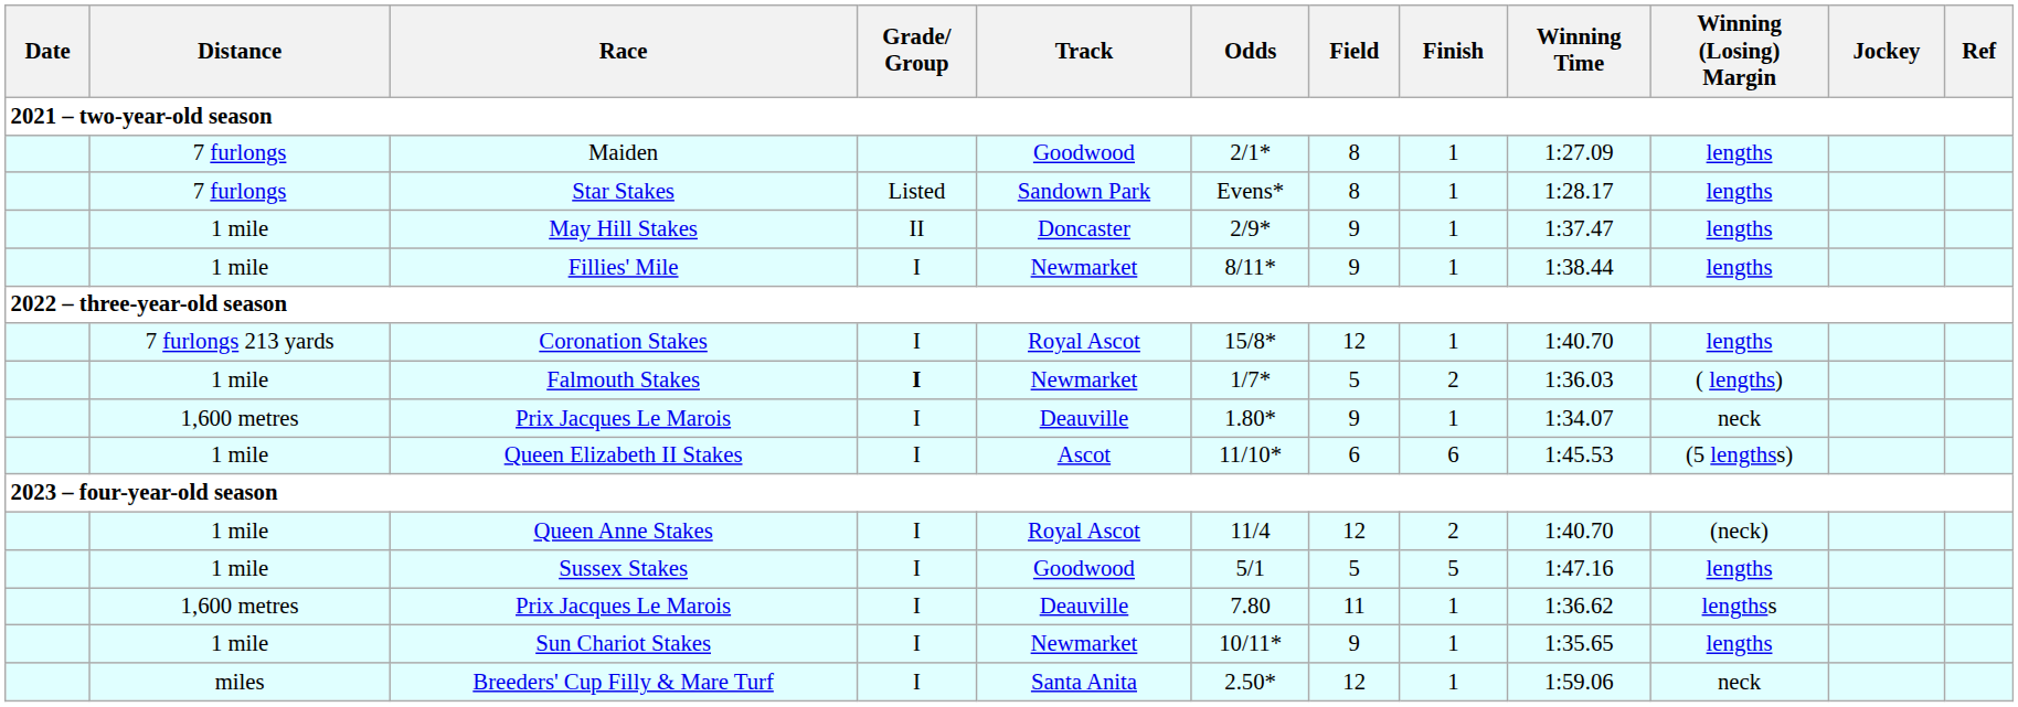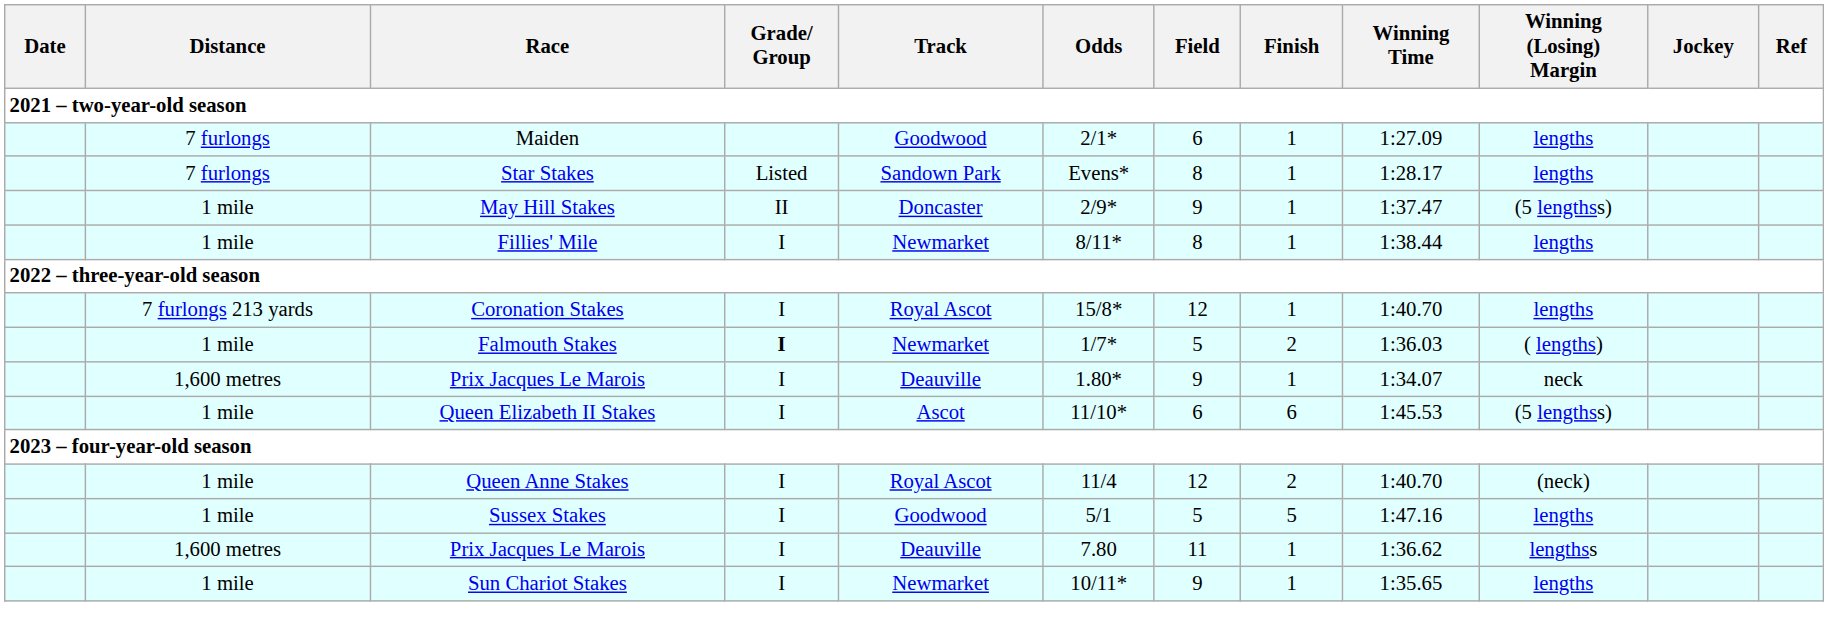 <table class = "wikitable sortable" style="text-align:center; width:100%; font-size:90%">
 <tr ,>
 <th scope="col">Date</th>
 <th scope="col">Distance</th>
 <th scope="col">Race</th>
 <th scope="col">Grade/<br>Group</th>
 <th scope="col">Track</th>
 <th scope="col">Odds</th>
 <th scope="col">Field</th>
 <th scope="col">Finish</th>
 <th scope="col">Winning<br>Time</th>
 <th scope="col">Winning<br>(Losing)<br>Margin</th>
 <th scope="col">Jockey</th>
 <th scope="col" class="unsortable">Ref</th>
 </tr>
 <tr style="background-color:white">
 <td align="left" colspan=12><strong>2021 – two-year-old season</strong></td>
 </tr>
 <tr style="background-color:lightcyan">
 <td></td>
 <td>  7 <a href='#'>furlongs</a></td>
 <td>Maiden</td>
 <td></td>
 <td><a href='#'>Goodwood</a></td>
 <td> 2/1*</td>
-<td>8</td>
+<td>6</td>
 <td>1</td>
 <td>1:27.09</td>
 <td>   <a href='#'>lengths</a></td>
 <td></td>
 <td></td>
 </tr>
 <tr style="background-color:lightcyan">
 <td></td>
 <td>  7 <a href='#'>furlongs</a></td>
 <td><a href='#'>Star Stakes</a></td>
 <td> Listed</td>
 <td><a href='#'>Sandown Park</a></td>
 <td> Evens*</td>
 <td>8</td>
 <td>1</td>
 <td>1:28.17</td>
 <td>   <a href='#'>lengths</a></td>
 <td></td>
 <td></td>
 </tr>
 <tr style="background-color:lightcyan">
 <td></td>
 <td>  1 mile</td>
 <td><a href='#'>May Hill Stakes</a></td>
 <td> II</td>
 <td><a href='#'>Doncaster</a></td>
 <td> 2/9*</td>
 <td>9</td>
 <td>1</td>
 <td>1:37.47</td>
-<td>   <a href='#'>lengths</a></td>
+<td>(5 <a href='#'>lengths</a>s)</td>
 <td></td>
 <td></td>
 </tr>
 <tr style="background-color:lightcyan">
 <td></td>
 <td>  1 mile</td>
 <td><a href='#'>Fillies' Mile</a></td>
 <td> I</td>
 <td><a href='#'>Newmarket</a></td>
 <td> 8/11*</td>
-<td>9</td>
+<td>8</td>
 <td>1</td>
 <td>1:38.44</td>
 <td>  <a href='#'>lengths</a></td>
 <td></td>
 <td></td>
 </tr>
 <tr style="background-color:white">
 <td align="left" colspan=12><strong>2022 – three-year-old season</strong></td>
 </tr>
 <tr style="background-color:lightcyan">
 <td></td>
 <td> 7 <a href='#'>furlongs</a> 213 yards</td>
 <td><a href='#'>Coronation Stakes</a></td>
 <td> I</td>
 <td><a href='#'>Royal Ascot</a></td>
 <td> 15/8*</td>
 <td>12</td>
 <td>1</td>
 <td>1:40.70</td>
 <td>  <a href='#'>lengths</a></td>
 <td></td>
 <td></td>
 </tr>
 <tr style="background-color:lightcyan">
 <td></td>
 <td>  1 mile</td>
 <td><a href='#'>Falmouth Stakes</a></td>
 <td><strong> I</strong></td>
 <td><a href='#'>Newmarket</a></td>
 <td> 1/7*</td>
 <td>5</td>
 <td>2</td>
 <td>1:36.03</td>
 <td>( <a href='#'>lengths</a>)</td>
 <td></td>
 <td></td>
 </tr>
 <tr style="background-color:lightcyan">
 <td></td>
 <td>  1,600 metres</td>
 <td><a href='#'>Prix Jacques Le Marois</a></td>
 <td> I</td>
 <td><a href='#'>Deauville</a></td>
 <td> 1.80*</td>
 <td>9</td>
 <td>1</td>
 <td>1:34.07</td>
 <td>  neck</td>
 <td></td>
 <td></td>
 </tr>
 <tr style="background-color:lightcyan">
 <td></td>
 <td> 1 mile</td>
 <td><a href='#'>Queen Elizabeth II Stakes</a></td>
 <td> I</td>
 <td><a href='#'>Ascot</a></td>
 <td> 11/10*</td>
 <td>6</td>
 <td>6</td>
 <td>1:45.53</td>
 <td>(5 <a href='#'>lengths</a>s)</td>
 <td></td>
 <td></td>
 </tr>
 <tr style="background-color:white">
 <td align="left" colspan=12><strong>2023 – four-year-old season</strong></td>
 </tr>
 <tr style="background-color:lightcyan">
 <td></td>
 <td> 1 mile</td>
 <td><a href='#'>Queen Anne Stakes</a></td>
 <td> I</td>
 <td><a href='#'>Royal Ascot</a></td>
 <td> 11/4</td>
 <td>12</td>
 <td>2</td>
 <td>1:40.70</td>
 <td>(neck)</td>
 <td></td>
 <td></td>
 </tr>
 <tr style="background-color:lightcyan">
 <td></td>
 <td> 1 mile</td>
 <td><a href='#'>Sussex Stakes</a></td>
 <td> I</td>
 <td><a href='#'>Goodwood</a></td>
 <td> 5/1</td>
 <td>5</td>
 <td>5</td>
 <td>1:47.16</td>
 <td>   <a href='#'>lengths</a></td>
 <td></td>
 <td></td>
 </tr>
 <tr style="background-color:lightcyan">
 <td></td>
 <td>  1,600 metres</td>
 <td><a href='#'>Prix Jacques Le Marois</a></td>
 <td> I</td>
 <td><a href='#'>Deauville</a></td>
 <td> 7.80</td>
 <td>11</td>
 <td>1</td>
 <td>1:36.62</td>
 <td>   <a href='#'>lengths</a>s</td>
 <td></td>
 <td></td>
 </tr>
 <tr style="background-color:lightcyan">
 <td></td>
 <td>  1 mile</td>
 <td><a href='#'>Sun Chariot Stakes</a></td>
 <td> I</td>
 <td><a href='#'>Newmarket</a></td>
 <td> 10/11*</td>
 <td>9</td>
 <td>1</td>
 <td>1:35.65</td>
 <td>   <a href='#'>lengths</a></td>
 <td></td>
 <td></td>
 </tr>
-<tr style="background-color:lightcyan">
-<td></td>
-<td>  miles</td>
-<td><a href='#'>Breeders' Cup Filly & Mare Turf</a></td>
-<td>I</td>
-<td><a href='#'>Santa Anita</a></td>
-<td> 2.50*</td>
-<td>12</td>
-<td>1</td>
-<td>1:59.06</td>
-<td>   neck</td>
-<td></td>
-<td></td>
-</tr>
 </table>
